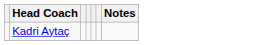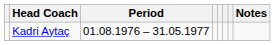 <table class="wikitable" style="text-align: left;">
 <tr>
 <th></th>
 <th>Head Coach</th>
+<th>Period</th>
 <th></th>
 <th></th>
 <th></th>
 <th></th>
 <th>Notes</th>
 </tr>
 <tr>
 <td></td>
 <td><a href='#'>Kadri Aytaç</a></td>
+<td>01.08.1976 – 31.05.1977</td>
 <td align="center"></td>
 <td align="center"></td>
 <td align="center"></td>
 <td align="center"></td>
 <td></td>
 </tr>
 </table>
